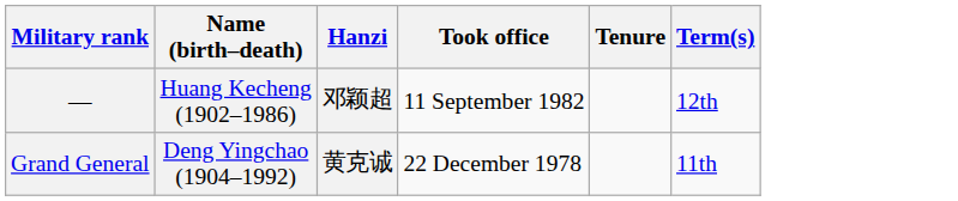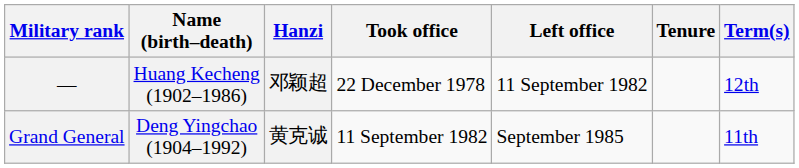 <table class="wikitable">
 <tr>
 <th scope="col"><a href='#'>Military rank</a></th>
 <th scope="col">Name<br>(birth–death)</th>
 <th scope="col"><a href='#'>Hanzi</a></th>
 <th scope="col">Took office</th>
+<th scope="col">Left office</th>
 <th scope="col">Tenure</th>
 <th scope="col"><a href='#'>Term(s)</a></th>
 </tr>
 <tr>
 <th align="center" scope="row" style="font-weight:normal;">—</th>
 <th align="center" scope="row" style="font-weight:normal;"><a href='#'>Huang Kecheng</a><br>(1902–1986)</th>
 <th align="center" scope="row" style="font-weight:normal;">邓颖超</th>
+<td>22 December 1978</td>
 <td>11 September 1982</td>
 <td></td>
 <td><a href='#'>12th</a></td>
 </tr>
 <tr>
 <th align="center" scope="row" style="font-weight:normal;"><a href='#'>Grand General</a></th>
 <th align="center" scope="row" style="font-weight:normal;"><a href='#'>Deng Yingchao</a><br>(1904–1992)</th>
 <th align="center" scope="row" style="font-weight:normal;">黄克诚</th>
-<td>22 December 1978</td>
+<td>11 September 1982</td>
+<td>September 1985</td>
 <td></td>
 <td><a href='#'>11th</a></td>
 </tr>
 </table>
